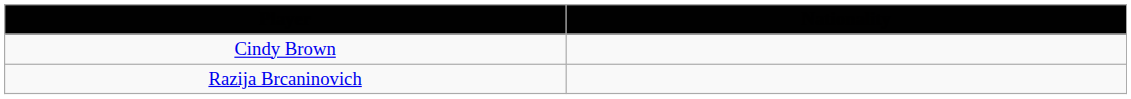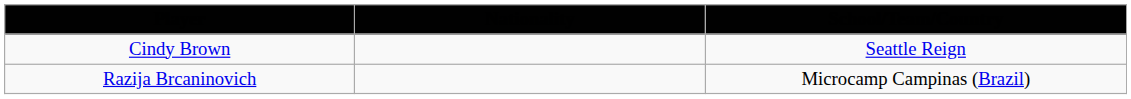 <table class="wikitable" style="text-align:center; width:60em">
 <tr>
 <th style="background: #010101" width="10%"><span>Player</span></th>
 <th style="background: #010101" width="10%"><span>Nationality</span></th>
+<th style="background: #010101" width="10%"><span>School/Team/Country</span></th>
 </tr>
 <tr>
 <td><a href='#'>Cindy Brown</a></td>
 <td></td>
+<td><a href='#'>Seattle Reign</a></td>
 </tr>
 <tr>
 <td><a href='#'>Razija Brcaninovich</a></td>
 <td></td>
+<td>Microcamp Campinas (<a href='#'>Brazil</a>)</td>
 </tr>
 </table>
